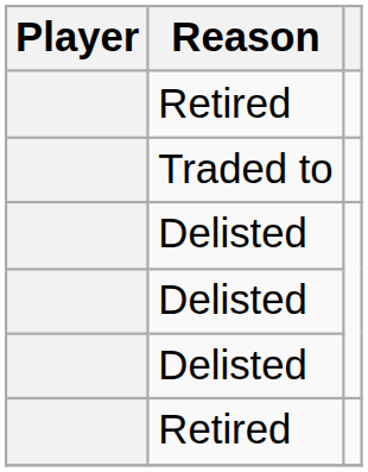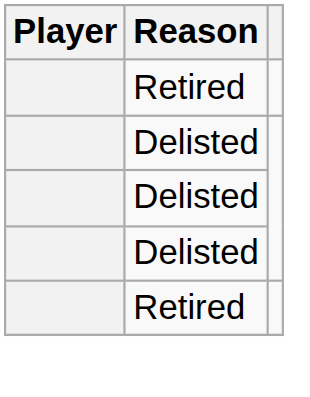 <table class="wikitable plainrowheaders">
 <tr>
 <th scope="col">Player</th>
 <th scope="col">Reason</th>
 <th scope="col"></th>
 </tr>
 <tr>
 <th scope="row"></th>
 <td>Retired</td>
-<td align="center"></td>
-</tr>
-<tr>
-<th scope="row"></th>
-<td>Traded to </td>
 <td align="center"></td>
 </tr>
 <tr>
 <th scope=row></th>
 <td>Delisted</td>
 <td rowspan=3 align=center></td>
 </tr>
 <tr>
 <th scope=row></th>
 <td>Delisted</td>
 </tr>
 <tr>
 <th scope=row></th>
 <td>Delisted</td>
 </tr>
 <tr>
 <th scope=row></th>
 <td>Retired</td>
 <td align="center"></td>
 </tr>
 <tr>
 </tr>
 </table>
